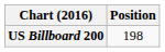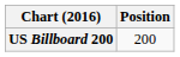 <table class="wikitable plainrowheaders" style="text-align:center">
 <tr>
 <th scope="col">Chart (2016)</th>
 <th scope="col">Position</th>
 </tr>
 <tr>
 <th scope="row">US <em>Billboard</em> 200</th>
-<td>198</td>
+<td>200</td>
 </tr>
 </table>
